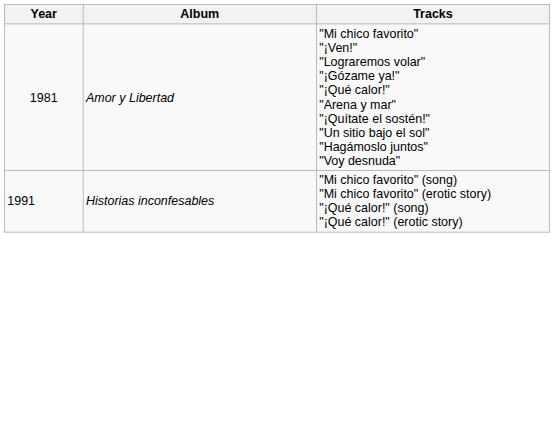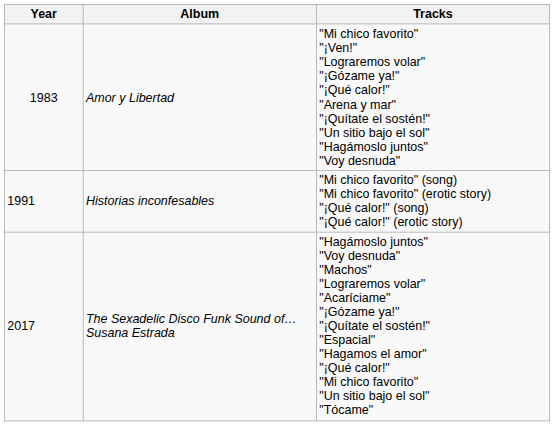 <table class="wikitable col1cen col2cen center" style="width:700px">
 <tr>
 <th width="10">Year</th>
 <th width="120">Album</th>
 <th width="120">Tracks</th>
 </tr>
 <tr>
-<td rowspan=1 align="center">1981</td>
+<td rowspan=1 align="center">1983</td>
 <td><em>Amor y Libertad</em></td>
 <td>"Mi chico favorito"<br>"¡Ven!"<br>"Lograremos volar"<br>"¡Gózame ya!"<br>"¡Qué calor!"<br>"Arena y mar"<br>"¡Quítate el sostén!"<br>"Un sitio bajo el sol"<br>"Hagámoslo juntos"<br>"Voy desnuda"</td>
 </tr>
 <tr>
 <td>1991</td>
 <td><em>Historias inconfesables</em></td>
 <td>"Mi chico favorito" (song)<br>"Mi chico favorito" (erotic story)<br>"¡Qué calor!" (song)<br>"¡Qué calor!" (erotic story)</td>
 </tr>
+<tr>
+<td>2017</td>
+<td><em>The Sexadelic Disco Funk Sound of… Susana Estrada</em></td>
+<td>"Hagámoslo juntos"<br>"Voy desnuda"<br>"Machos"<br>"Lograremos volar"<br>"Acaríciame"<br>"¡Gózame ya!"<br>"¡Quítate el sostén!"<br>"Espacial"<br>"Hagamos el amor"<br>"¡Qué calor!"<br>"Mi chico favorito"<br>"Un sitio bajo el sol"<br>"Tócame"</td>
+</tr>
 </table>
